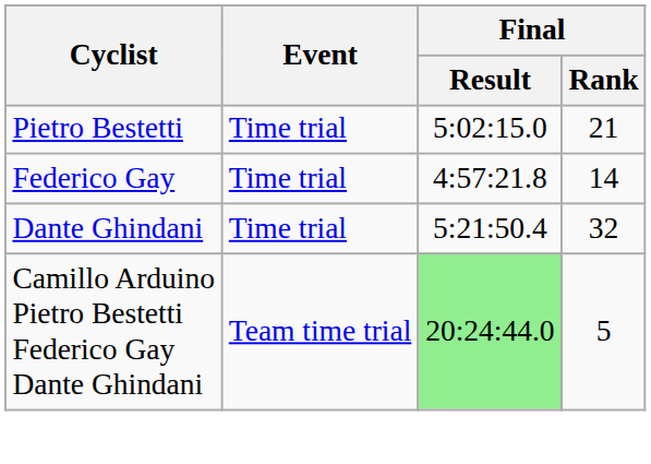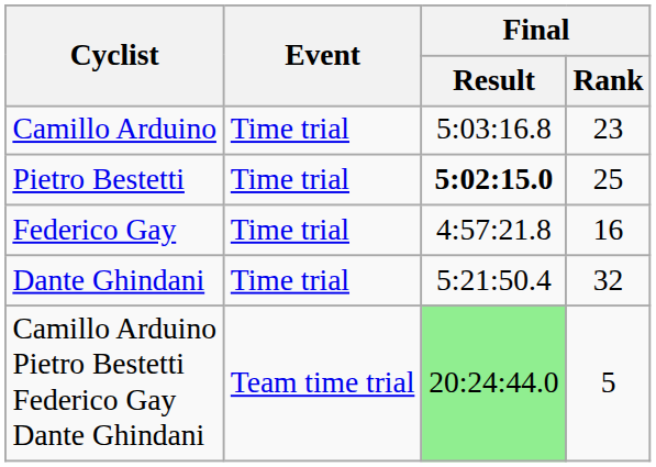 <table class=wikitable style="font-size:90%">
 <tr>
 <th rowspan=2>Cyclist</th>
 <th rowspan=2>Event</th>
 <th colspan=2>Final</th>
 </tr>
 <tr>
 <th>Result</th>
 <th>Rank</th>
 </tr>
 <tr>
+<td><a href='#'>Camillo Arduino</a></td>
+<td><a href='#'>Time trial</a></td>
+<td align=center>5:03:16.8</td>
+<td align=center>23</td>
+</tr>
+<tr>
 <td><a href='#'>Pietro Bestetti</a></td>
 <td><a href='#'>Time trial</a></td>
-<td align=center>5:02:15.0</td>
-<td align=center>21</td>
+<td align=center><strong>5:02:15.0</strong></td>
+<td align=center>25</td>
 </tr>
 <tr>
 <td><a href='#'>Federico Gay</a></td>
 <td><a href='#'>Time trial</a></td>
 <td align=center>4:57:21.8</td>
-<td align=center>14</td>
+<td align=center>16</td>
 </tr>
 <tr>
 <td><a href='#'>Dante Ghindani</a></td>
 <td><a href='#'>Time trial</a></td>
 <td align=center>5:21:50.4</td>
 <td align=center>32</td>
 </tr>
 <tr>
 <td>Camillo Arduino <br> Pietro Bestetti <br> Federico Gay <br> Dante Ghindani</td>
 <td><a href='#'>Team time trial</a></td>
 <td align=center style="background: lightgreen;">20:24:44.0</td>
 <td align=center>5</td>
 </tr>
 </table>
